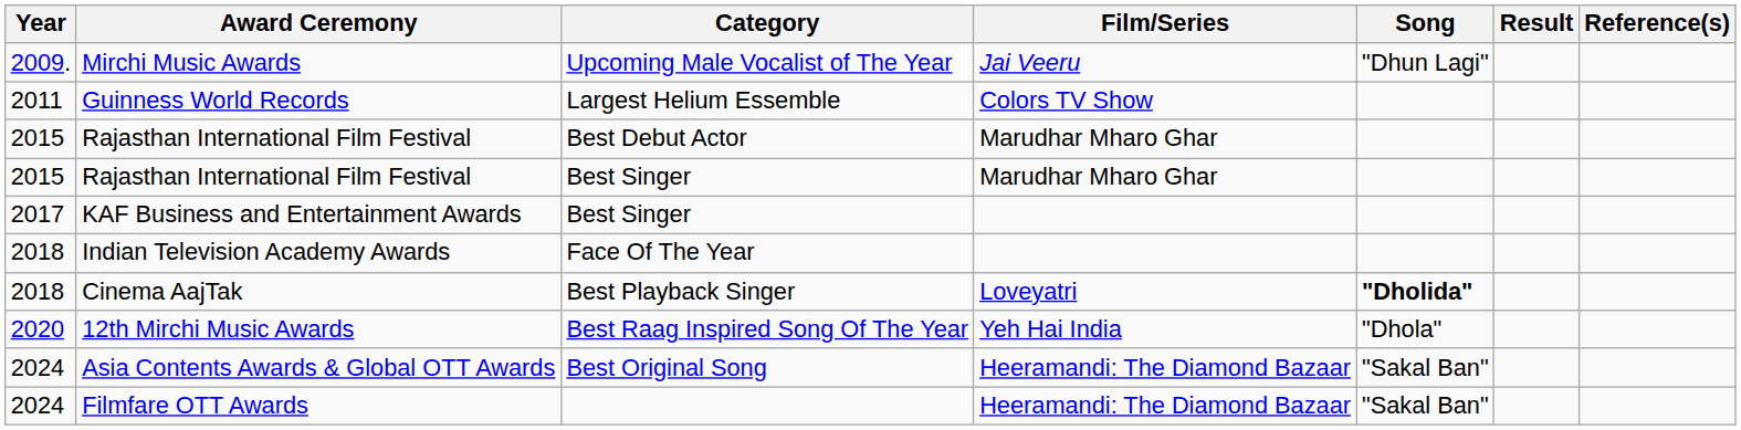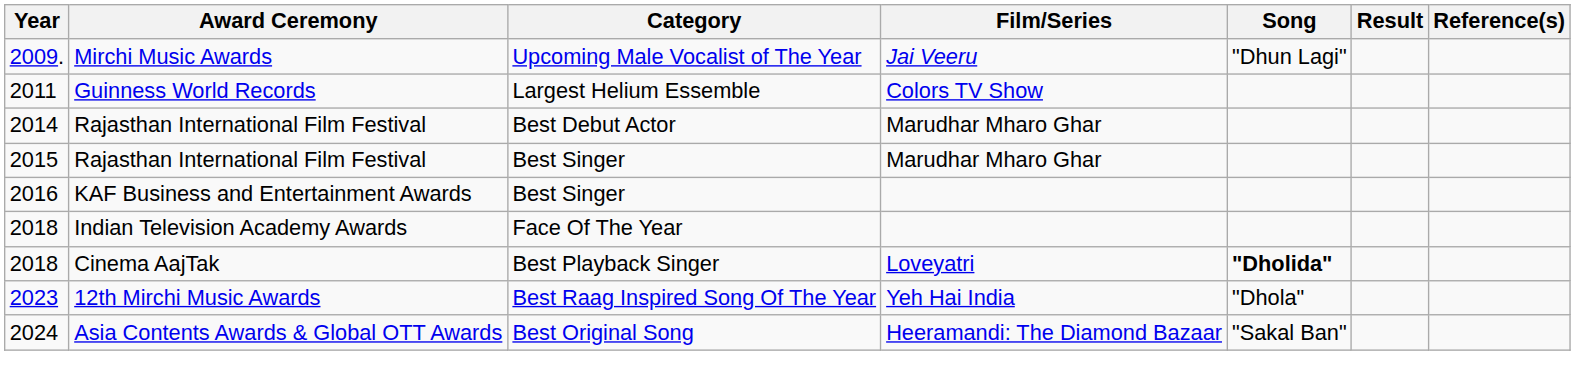 <table class="wikitable sortable mw-collapsible">
 <tr>
 <th>Year</th>
 <th>Award Ceremony</th>
 <th>Category</th>
 <th>Film/Series</th>
 <th>Song</th>
 <th>Result</th>
 <th>Reference(s)</th>
 </tr>
 <tr>
 <td><a href='#'>2009</a>.</td>
 <td><a href='#'>Mirchi Music Awards</a></td>
 <td><a href='#'>Upcoming Male Vocalist of The Year</a></td>
 <td><em><a href='#'>Jai Veeru</a></em></td>
 <td>"Dhun Lagi"</td>
 <td></td>
 <td></td>
 </tr>
 <tr>
 <td>2011</td>
 <td><a href='#'>Guinness World Records</a></td>
 <td>Largest Helium Essemble</td>
 <td><a href='#'>Colors TV Show</a></td>
 <td></td>
 <td></td>
 <td></td>
 </tr>
 <tr>
-<td>2015</td>
+<td>2014</td>
 <td>Rajasthan International Film Festival</td>
 <td>Best Debut Actor</td>
 <td>Marudhar Mharo Ghar</td>
 <td></td>
 <td></td>
 <td></td>
 </tr>
 <tr>
 <td>2015</td>
 <td>Rajasthan International Film Festival</td>
 <td>Best Singer</td>
 <td>Marudhar Mharo Ghar</td>
 <td></td>
 <td></td>
 <td></td>
 </tr>
 <tr>
-<td>2017</td>
+<td>2016</td>
 <td>KAF Business and Entertainment Awards</td>
 <td>Best Singer</td>
 <td></td>
 <td></td>
 <td></td>
 <td></td>
 </tr>
 <tr>
 <td>2018</td>
 <td>Indian Television Academy Awards</td>
 <td>Face Of The Year</td>
 <td></td>
 <td></td>
 <td></td>
 <td></td>
 </tr>
 <tr>
 <td>2018</td>
 <td>Cinema AajTak</td>
 <td>Best Playback Singer</td>
 <td><a href='#'>Loveyatri</a></td>
 <td><strong>"Dholida"</strong></td>
 <td></td>
 <td></td>
 </tr>
 <tr>
-<td><a href='#'>2020</a></td>
+<td><a href='#'>2023</a></td>
 <td><a href='#'>12th Mirchi Music Awards</a></td>
 <td><a href='#'>Best Raag Inspired Song Of The Year</a></td>
 <td><a href='#'>Yeh Hai India</a></td>
 <td>"Dhola"</td>
 <td></td>
 <td></td>
 </tr>
 <tr>
 <td>2024</td>
 <td><a href='#'>Asia Contents Awards & Global OTT Awards</a></td>
 <td><a href='#'>Best Original Song</a></td>
 <td><a href='#'>Heeramandi: The Diamond Bazaar</a></td>
 <td>"Sakal Ban"</td>
 <td></td>
 <td></td>
 </tr>
-<tr>
-<td>2024</td>
-<td><a href='#'>Filmfare OTT Awards</a></td>
-<td></td>
-<td><a href='#'>Heeramandi: The Diamond Bazaar</a></td>
-<td>"Sakal Ban"</td>
-<td></td>
-<td></td>
-</tr>
 </table>
